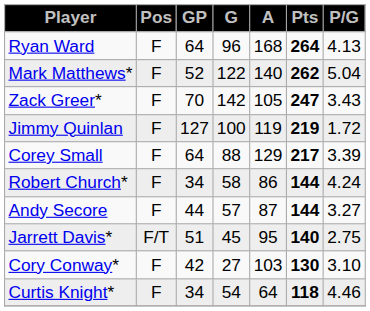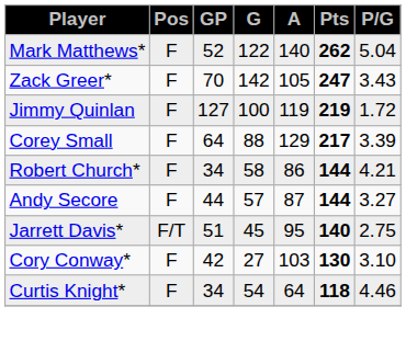 <table class="wikitable" style="text-align:center">
 <tr>
 <th style="background: black; color: silver">Player</th>
 <th style="background: black; color: silver">Pos</th>
 <th style="background: black; color: silver">GP</th>
 <th style="background: black; color: silver">G</th>
 <th style="background: black; color: silver">A</th>
 <th style="background: black; color: silver">Pts</th>
 <th style="background: black; color: silver">P/G</th>
-</tr>
-<tr>
-<td style="text-align:left;"><a href='#'>Ryan Ward</a></td>
-<td>F</td>
-<td>64</td>
-<td>96</td>
-<td>168</td>
-<td><strong>264</strong></td>
-<td>4.13</td>
 </tr>
 <tr style="background:#eee;">
 <td style="text-align:left;"><a href='#'>Mark Matthews</a>*</td>
 <td>F</td>
 <td>52</td>
 <td>122</td>
 <td>140</td>
 <td><strong>262</strong></td>
 <td>5.04</td>
 </tr>
 <tr>
 <td style="text-align:left;"><a href='#'>Zack Greer</a>*</td>
 <td>F</td>
 <td>70</td>
 <td>142</td>
 <td>105</td>
 <td><strong>247</strong></td>
 <td>3.43</td>
 </tr>
 <tr style="background:#eee;">
 <td style="text-align:left;"><a href='#'>Jimmy Quinlan</a></td>
 <td>F</td>
 <td>127</td>
 <td>100</td>
 <td>119</td>
 <td><strong>219</strong></td>
 <td>1.72</td>
 </tr>
 <tr>
 <td style="text-align:left;"><a href='#'>Corey Small</a></td>
 <td>F</td>
 <td>64</td>
 <td>88</td>
 <td>129</td>
 <td><strong>217</strong></td>
 <td>3.39</td>
 </tr>
 <tr style="background:#eee;">
 <td style="text-align:left;"><a href='#'>Robert Church</a>*</td>
 <td>F</td>
 <td>34</td>
 <td>58</td>
 <td>86</td>
 <td><strong>144</strong></td>
-<td>4.24</td>
+<td>4.21</td>
 </tr>
 <tr>
 <td style="text-align:left;"> <a href='#'>Andy Secore</a></td>
 <td>F</td>
 <td>44</td>
 <td>57</td>
 <td>87</td>
 <td><strong>144</strong></td>
 <td>3.27</td>
 </tr>
 <tr style="background:#eee;">
 <td style="text-align:left;"><a href='#'>Jarrett Davis</a>*</td>
 <td>F/T</td>
 <td>51</td>
 <td>45</td>
 <td>95</td>
 <td><strong>140</strong></td>
 <td>2.75</td>
 </tr>
 <tr>
 <td style="text-align:left;"><a href='#'>Cory Conway</a>*</td>
 <td>F</td>
 <td>42</td>
 <td>27</td>
 <td>103</td>
 <td><strong>130</strong></td>
 <td>3.10</td>
 </tr>
 <tr style="background:#eee;">
 <td style="text-align:left;"><a href='#'>Curtis Knight</a>*</td>
 <td>F</td>
 <td>34</td>
 <td>54</td>
 <td>64</td>
 <td><strong>118</strong></td>
 <td>4.46</td>
 </tr>
 <tr>
 </tr>
 </table>
